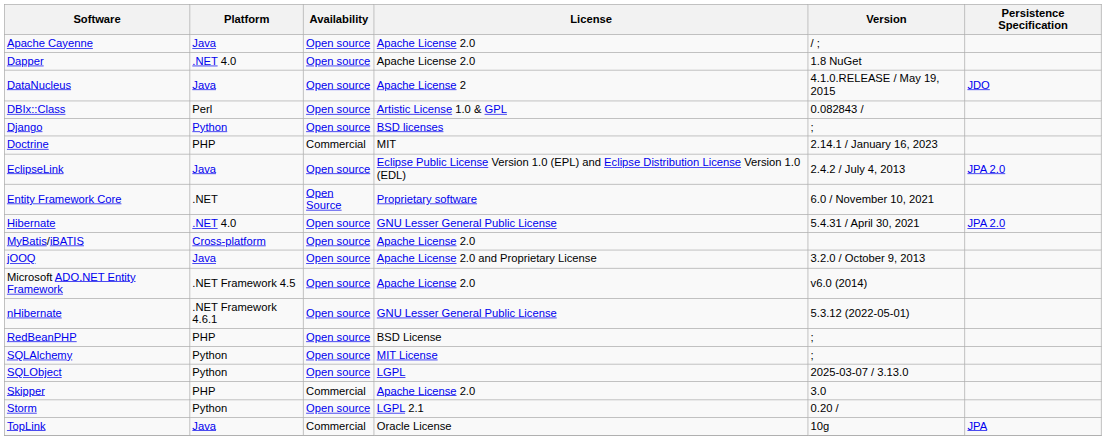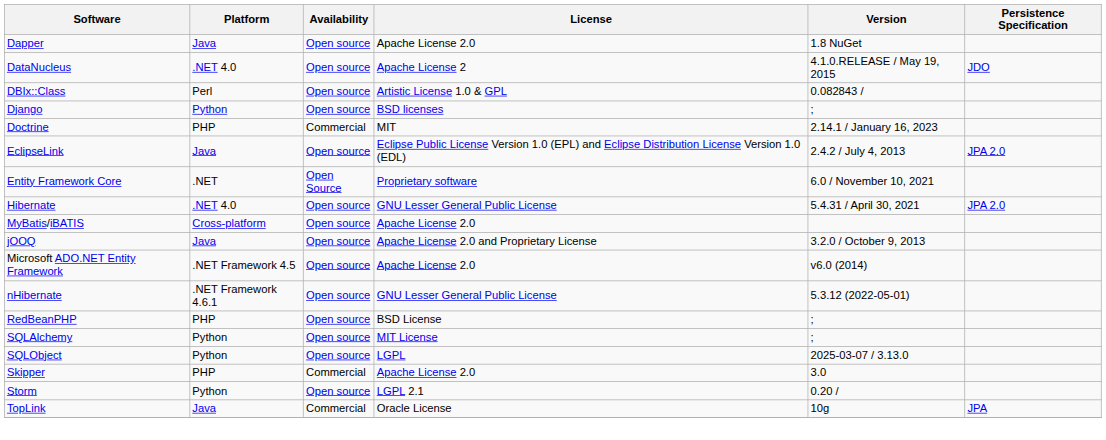 <table class="wikitable sortable">
 <tr>
 <th>Software</th>
 <th>Platform</th>
 <th>Availability</th>
 <th>License</th>
 <th>Version</th>
 <th>Persistence Specification</th>
 </tr>
 <tr>
-<td><a href='#'>Apache Cayenne</a></td>
+<td><a href='#'>Dapper</a></td>
 <td><a href='#'>Java</a></td>
-<td><a href='#'>Open source</a></td>
-<td><a href='#'>Apache License</a> 2.0</td>
-<td> / ; </td>
-<td></td>
-</tr>
-<tr>
-<td><a href='#'>Dapper</a></td>
-<td><a href='#'>.NET</a> 4.0</td>
 <td><a href='#'>Open source</a></td>
 <td>Apache License 2.0</td>
 <td>1.8 NuGet</td>
 <td></td>
 </tr>
 <tr>
 <td><a href='#'>DataNucleus</a></td>
-<td><a href='#'>Java</a></td>
+<td><a href='#'>.NET</a> 4.0</td>
 <td><a href='#'>Open source</a></td>
 <td><a href='#'>Apache License</a> 2</td>
 <td>4.1.0.RELEASE / May 19, 2015</td>
 <td><a href='#'>JDO</a></td>
 </tr>
 <tr>
 <td><a href='#'>DBIx::Class</a></td>
 <td>Perl</td>
 <td><a href='#'>Open source</a></td>
 <td><a href='#'>Artistic License</a> 1.0 & <a href='#'>GPL</a></td>
 <td>0.082843 / </td>
 <td></td>
 </tr>
 <tr>
 <td><a href='#'>Django</a></td>
 <td><a href='#'>Python</a></td>
 <td><a href='#'>Open source</a></td>
 <td><a href='#'>BSD licenses</a></td>
 <td> ; </td>
 <td></td>
 </tr>
 <tr>
 <td><a href='#'>Doctrine</a></td>
 <td>PHP</td>
 <td>Commercial</td>
 <td>MIT</td>
 <td>2.14.1 / January 16, 2023</td>
 <td></td>
 </tr>
 <tr>
 <td><a href='#'>EclipseLink</a></td>
 <td><a href='#'>Java</a></td>
 <td><a href='#'>Open source</a></td>
 <td><a href='#'>Eclipse Public License</a> Version 1.0 (EPL) and <a href='#'>Eclipse Distribution License</a> Version 1.0 (EDL)</td>
 <td>2.4.2	/ July 4, 2013</td>
 <td><a href='#'>JPA 2.0</a></td>
 </tr>
 <tr>
 <td><a href='#'>Entity Framework Core</a></td>
 <td>.NET</td>
 <td><a href='#'>Open Source</a></td>
 <td><a href='#'>Proprietary software</a></td>
 <td>6.0 / November 10, 2021</td>
 </tr>
 <tr>
 <td><a href='#'>Hibernate</a></td>
 <td><a href='#'>.NET</a> 4.0</td>
 <td><a href='#'>Open source</a></td>
 <td><a href='#'>GNU Lesser General Public License</a></td>
 <td>5.4.31 / April 30, 2021</td>
 <td><a href='#'>JPA 2.0</a></td>
 </tr>
 <tr>
 <td><a href='#'>MyBatis</a>/<a href='#'>iBATIS</a></td>
 <td><a href='#'>Cross-platform</a></td>
 <td><a href='#'>Open source</a></td>
 <td><a href='#'>Apache License</a> 2.0</td>
 <td></td>
 <td></td>
 </tr>
 <tr>
 <td><a href='#'>jOOQ</a></td>
 <td><a href='#'>Java</a></td>
 <td><a href='#'>Open source</a></td>
 <td><a href='#'>Apache License</a> 2.0 and Proprietary License</td>
 <td>3.2.0 / October 9, 2013</td>
 <td></td>
 </tr>
 <tr>
 <td>Microsoft <a href='#'>ADO.NET Entity Framework</a></td>
 <td>.NET Framework 4.5</td>
 <td><a href='#'>Open source</a></td>
 <td><a href='#'>Apache License</a> 2.0</td>
 <td>v6.0 (2014)</td>
 <td></td>
 </tr>
 <tr>
 <td><a href='#'>nHibernate</a></td>
 <td>.NET Framework 4.6.1</td>
 <td><a href='#'>Open source</a></td>
 <td><a href='#'>GNU Lesser General Public License</a></td>
 <td>5.3.12 (2022-05-01)</td>
 <td></td>
 </tr>
 <tr>
 <td><a href='#'>RedBeanPHP</a></td>
 <td>PHP</td>
 <td><a href='#'>Open source</a></td>
 <td>BSD License</td>
 <td>;  </td>
 <td></td>
 </tr>
 <tr>
 <td><a href='#'>SQLAlchemy</a></td>
 <td>Python</td>
 <td><a href='#'>Open source</a></td>
 <td><a href='#'>MIT License</a></td>
 <td>;  </td>
 <td></td>
 </tr>
 <tr>
 <td><a href='#'>SQLObject</a></td>
 <td>Python</td>
 <td><a href='#'>Open source</a></td>
 <td><a href='#'>LGPL</a></td>
 <td>2025-03-07 / 3.13.0</td>
 <td></td>
 </tr>
 <tr>
 <td><a href='#'>Skipper</a></td>
 <td>PHP</td>
 <td>Commercial</td>
 <td><a href='#'>Apache License</a> 2.0</td>
 <td>3.0</td>
 <td></td>
 </tr>
 <tr>
 <td><a href='#'>Storm</a></td>
 <td>Python</td>
 <td><a href='#'>Open source</a></td>
 <td><a href='#'>LGPL</a> 2.1</td>
 <td>0.20 / </td>
 <td></td>
 </tr>
 <tr>
 <td><a href='#'>TopLink</a></td>
 <td><a href='#'>Java</a></td>
 <td>Commercial</td>
 <td>Oracle License</td>
 <td>10g</td>
 <td><a href='#'>JPA</a></td>
 </tr>
 <tr>
 </tr>
 </table>
